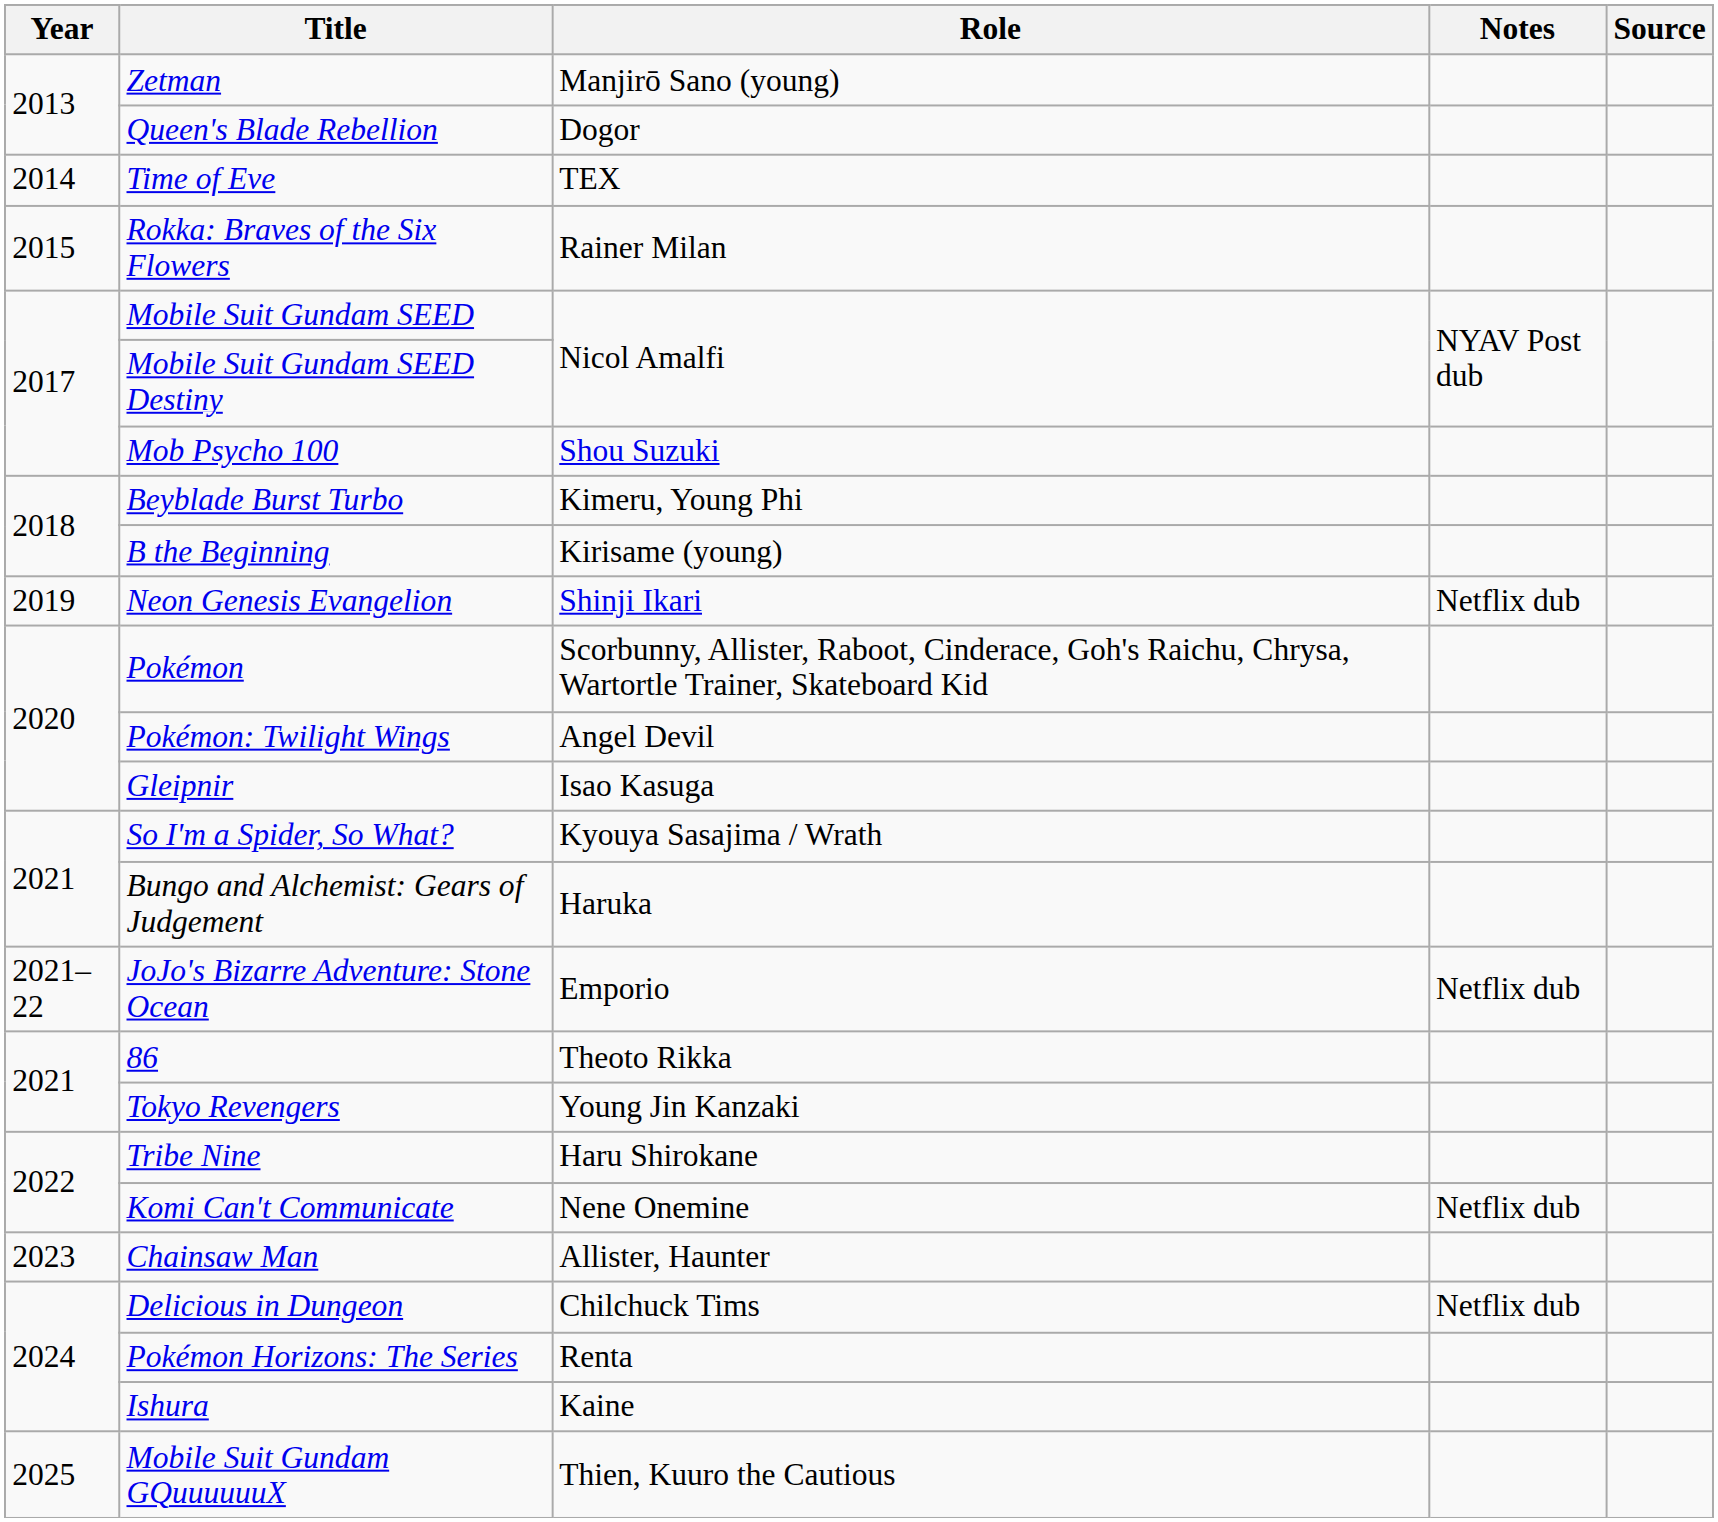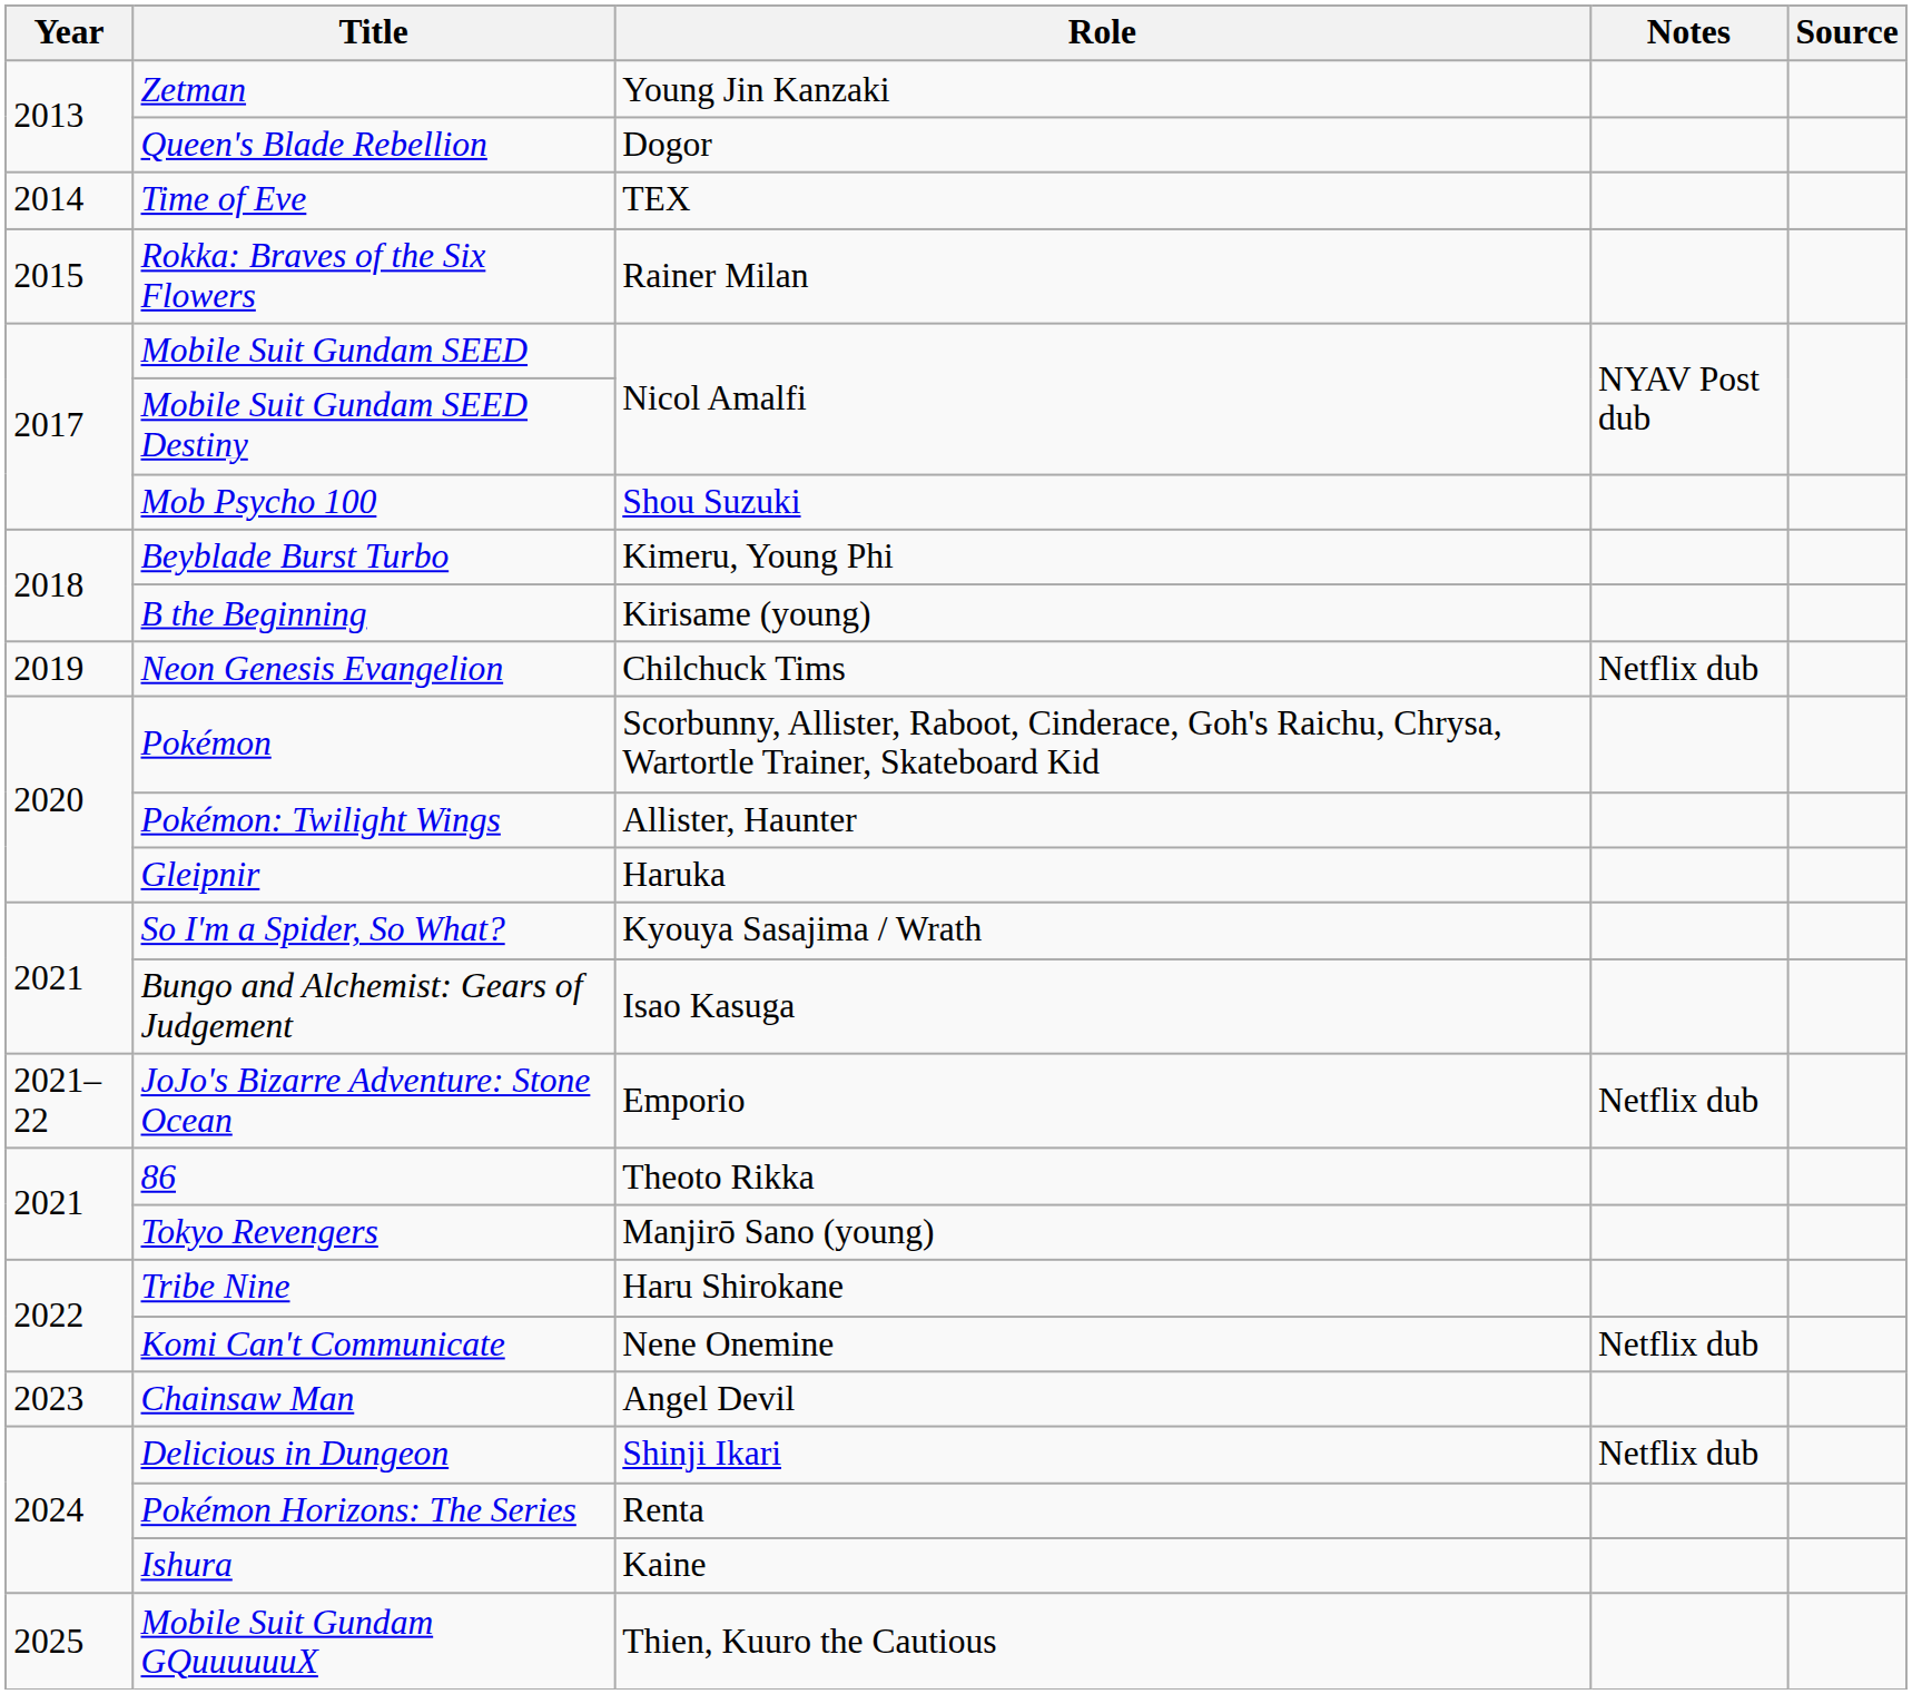 <table class="wikitable sortable plainrowheaders">
 <tr>
 <th>Year</th>
 <th>Title</th>
 <th>Role</th>
 <th class="unsortable">Notes</th>
 <th class="unsortable">Source</th>
 </tr>
 <tr>
 <td rowspan="2">2013</td>
 <td><em><a href='#'>Zetman</a></em></td>
-<td>Manjirō Sano (young)</td>
+<td>Young Jin Kanzaki</td>
 <td></td>
 <td></td>
 </tr>
 <tr>
 <td><em><a href='#'>Queen's Blade Rebellion</a></em></td>
 <td>Dogor</td>
 <td></td>
 <td></td>
 </tr>
 <tr>
 <td>2014</td>
 <td><em><a href='#'>Time of Eve</a></em></td>
 <td>TEX</td>
 <td></td>
 <td></td>
 </tr>
 <tr>
 <td>2015</td>
 <td><em><a href='#'>Rokka: Braves of the Six Flowers</a></em></td>
 <td>Rainer Milan</td>
 <td></td>
 <td></td>
 </tr>
 <tr>
 <td rowspan="3">2017</td>
 <td><em><a href='#'>Mobile Suit Gundam SEED</a></em></td>
 <td rowspan="2">Nicol Amalfi</td>
 <td rowspan="2">NYAV Post dub</td>
 <td rowspan="2"></td>
 </tr>
 <tr>
 <td><em><a href='#'>Mobile Suit Gundam SEED Destiny</a></em></td>
 </tr>
 <tr>
 <td><em><a href='#'>Mob Psycho 100</a></em></td>
 <td><a href='#'>Shou Suzuki</a></td>
 <td></td>
 <td></td>
 </tr>
 <tr>
 <td rowspan="2">2018</td>
 <td><em><a href='#'>Beyblade Burst Turbo</a></em></td>
 <td>Kimeru, Young Phi</td>
 <td></td>
 <td></td>
 </tr>
 <tr>
 <td><em><a href='#'>B the Beginning</a></em></td>
 <td>Kirisame (young)</td>
 <td></td>
 <td></td>
 </tr>
 <tr>
 <td>2019</td>
 <td><em><a href='#'>Neon Genesis Evangelion</a></em></td>
-<td><a href='#'>Shinji Ikari</a></td>
+<td>Chilchuck Tims</td>
 <td>Netflix dub</td>
 <td></td>
 </tr>
 <tr>
 <td rowspan="3">2020</td>
 <td><em><a href='#'>Pokémon</a></em></td>
 <td>Scorbunny, Allister, Raboot, Cinderace, Goh's Raichu, Chrysa, Wartortle Trainer, Skateboard Kid</td>
 <td></td>
 <td></td>
 </tr>
 <tr>
 <td><em><a href='#'>Pokémon: Twilight Wings</a></em></td>
-<td>Angel Devil</td>
+<td>Allister, Haunter</td>
 <td></td>
 <td></td>
 </tr>
 <tr>
 <td><em><a href='#'>Gleipnir</a></em></td>
-<td>Isao Kasuga</td>
+<td>Haruka</td>
 <td></td>
 <td></td>
 </tr>
 <tr>
 <td rowspan="2">2021</td>
 <td><em><a href='#'>So I'm a Spider, So What?</a></em></td>
 <td>Kyouya Sasajima / Wrath</td>
 <td></td>
 <td></td>
 </tr>
 <tr>
 <td><em>Bungo and Alchemist: Gears of Judgement</em></td>
-<td>Haruka</td>
+<td>Isao Kasuga</td>
 <td></td>
 <td></td>
 </tr>
 <tr>
 <td>2021–22</td>
 <td><em><a href='#'>JoJo's Bizarre Adventure: Stone Ocean</a></em></td>
 <td>Emporio</td>
 <td>Netflix dub</td>
 </tr>
 <tr>
 <td rowspan="2">2021</td>
 <td><em><a href='#'>86</a></em></td>
 <td>Theoto Rikka</td>
 <td></td>
 <td></td>
 </tr>
 <tr>
 <td><em><a href='#'>Tokyo Revengers</a></em></td>
-<td>Young Jin Kanzaki</td>
+<td>Manjirō Sano (young)</td>
 <td></td>
 <td></td>
 </tr>
 <tr>
 <td rowspan="2">2022</td>
 <td><em><a href='#'>Tribe Nine</a></em></td>
 <td>Haru Shirokane</td>
 <td></td>
 <td></td>
 </tr>
 <tr>
 <td><em><a href='#'>Komi Can't Communicate</a></em></td>
 <td>Nene Onemine</td>
 <td>Netflix dub</td>
 <td></td>
 </tr>
 <tr>
 <td>2023</td>
 <td><em><a href='#'>Chainsaw Man</a></em></td>
-<td>Allister, Haunter</td>
+<td>Angel Devil</td>
 <td></td>
 <td></td>
 </tr>
 <tr>
 <td rowspan="3">2024</td>
 <td><em><a href='#'>Delicious in Dungeon</a></em></td>
-<td>Chilchuck Tims</td>
+<td><a href='#'>Shinji Ikari</a></td>
 <td>Netflix dub</td>
 <td></td>
 </tr>
 <tr>
 <td><em><a href='#'>Pokémon Horizons: The Series</a></em></td>
 <td>Renta</td>
 <td></td>
 <td></td>
 </tr>
 <tr>
 <td><em><a href='#'>Ishura</a></em></td>
 <td>Kaine</td>
 <td></td>
 <td></td>
 </tr>
 <tr>
 <td>2025</td>
 <td><em><a href='#'>Mobile Suit Gundam GQuuuuuuX</a></em></td>
 <td>Thien, Kuuro the Cautious</td>
 <td></td>
 <td></td>
 </tr>
 </table>
